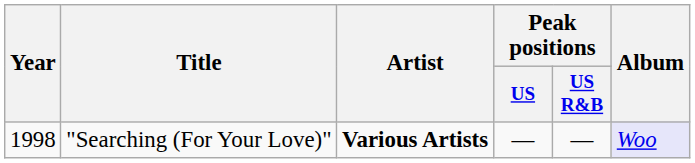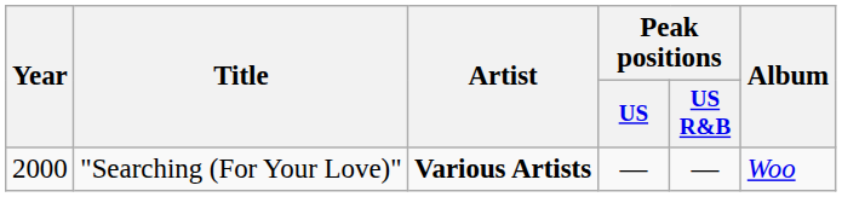 <table class="wikitable" style="text-align:center;">
 <tr>
 <th rowspan="2">Year</th>
 <th rowspan="2">Title</th>
 <th rowspan="2">Artist</th>
 <th colspan="2">Peak positions</th>
 <th rowspan="2">Album</th>
 </tr>
 <tr style="font-size:smaller;">
 <th width="35"><a href='#'>US</a></th>
 <th width="35"><a href='#'>US<br>R&B</a></th>
 </tr>
 <tr>
-<td rowspan="1">1998</td>
+<td rowspan="1">2000</td>
 <td align="left">"Searching (For Your Love)"</td>
 <td><strong>Various Artists</strong></td>
 <td>—</td>
 <td>—</td>
-<td rowspan="1" align="left" style="background: lavender;"><a href='#'><em>Woo</em></a></td>
+<td rowspan="1" align="left"><a href='#'><em>Woo</em></a></td>
 </tr>
 </table>
